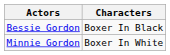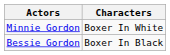 <table class="wikitable">
 <tr>
 <th>Actors</th>
 <th>Characters</th>
 </tr>
 <tr>
+<td><a href='#'>Minnie Gordon</a></td>
+<td>Boxer In White</td>
+</tr>
+<tr>
 <td><a href='#'>Bessie Gordon</a></td>
 <td>Boxer In Black</td>
 </tr>
-<tr>
-<td><a href='#'>Minnie Gordon</a></td>
-<td>Boxer In White</td>
-</tr>
 </table>
